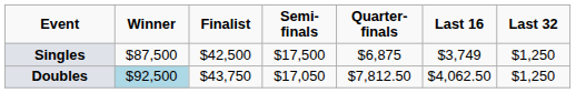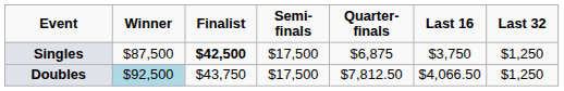 <table class="wikitable" style="font-size:90%; text-align:center">
 <tr>
 <td width="104px"><strong>Event</strong></td>
 <td width="68px"><strong>Winner</strong></td>
 <td width="68px"><strong>Finalist</strong></td>
 <td width="68px"><strong>Semi-finals</strong></td>
 <td width="80px"><strong>Quarter-finals</strong></td>
 <td width="68px"><strong>Last 16</strong></td>
 <td width="68px"><strong>Last 32</strong></td>
 </tr>
 <tr>
 <td bgcolor="#dfe2e9"><strong>Singles</strong></td>
 <td>$87,500</td>
-<td>$42,500</td>
+<td><strong>$42,500</strong></td>
 <td>$17,500</td>
 <td>$6,875</td>
-<td>$3,749</td>
+<td>$3,750</td>
 <td>$1,250</td>
 </tr>
 <tr>
 <td bgcolor="#dfe2e9"><strong>Doubles</strong></td>
 <td style="background: lightblue;">$92,500</td>
 <td>$43,750</td>
-<td>$17,050</td>
+<td>$17,500</td>
 <td>$7,812.50</td>
-<td>$4,062.50</td>
+<td>$4,066.50</td>
 <td>$1,250</td>
 </tr>
 </table>
